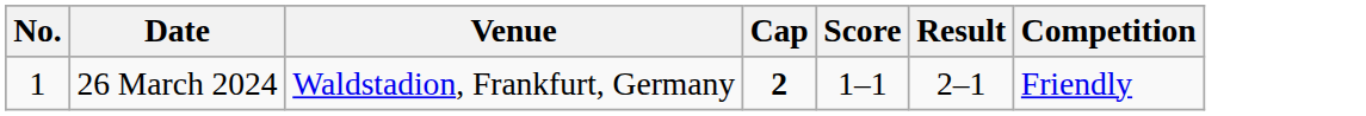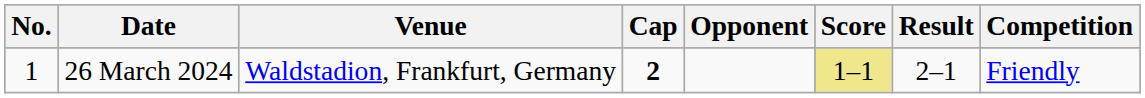 <table class="wikitable sortable">
 <tr>
 <th>No.</th>
 <th>Date</th>
 <th>Venue</th>
 <th>Cap</th>
+<th>Opponent</th>
 <th>Score</th>
 <th>Result</th>
 <th>Competition</th>
 </tr>
 <tr>
 <td align=center>1</td>
 <td>26 March 2024</td>
 <td><a href='#'>Waldstadion</a>, Frankfurt, Germany</td>
 <td align=center><strong>2</strong></td>
-<td align=center>1–1</td>
+<td></td>
+<td align=center style="background: khaki;">1–1</td>
 <td align=center>2–1</td>
 <td><a href='#'>Friendly</a></td>
 </tr>
 </table>
